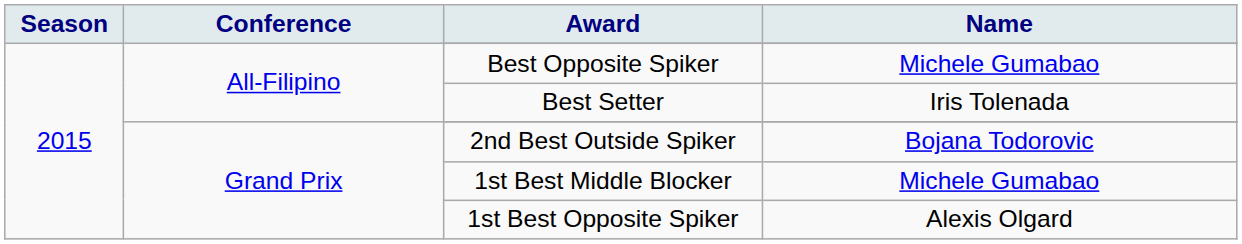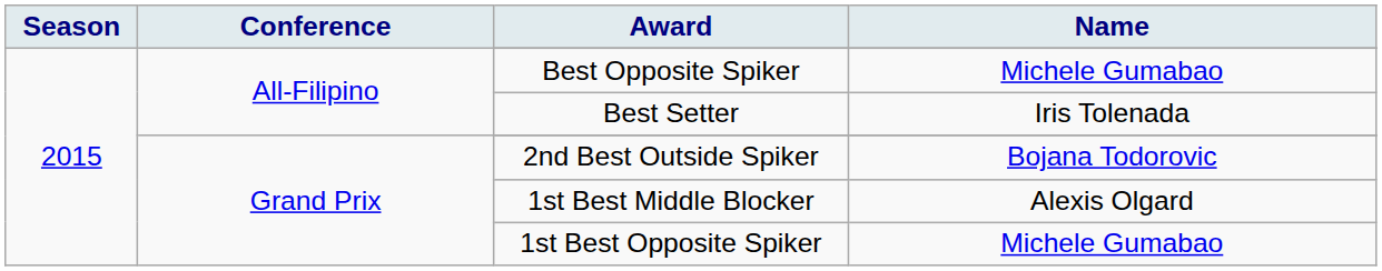 <table class="wikitable">
 <tr>
 <th width=70px style="background:#E1EBEE; color:navy; text-align: center"><strong>Season</strong></th>
 <th width=200px style="background:#E1EBEE; color:navy; text-align: center"><strong>Conference</strong></th>
 <th width=200px style="background:#E1EBEE; color:navy; text-align: center"><strong>Award</strong></th>
 <th width=300px style="background:#E1EBEE; color:navy; text-align: center"><strong>Name</strong></th>
 </tr>
 <tr align=center>
 <td rowspan=7><a href='#'>2015</a></td>
 <td rowspan=3><a href='#'>All-Filipino</a></td>
 </tr>
 <tr align=center>
 <td>Best Opposite Spiker</td>
 <td><a href='#'>Michele Gumabao</a></td>
 </tr>
 <tr align=center>
 <td>Best Setter</td>
 <td>Iris Tolenada</td>
 </tr>
 <tr align=center>
 <td rowspan=4><a href='#'>Grand Prix</a></td>
 </tr>
 <tr align=center>
 <td>2nd Best Outside Spiker</td>
 <td> <a href='#'>Bojana Todorovic</a></td>
 </tr>
 <tr align=center>
 <td>1st Best Middle Blocker</td>
-<td><a href='#'>Michele Gumabao</a></td>
+<td> Alexis Olgard</td>
 </tr>
 <tr align=center>
 <td>1st Best Opposite Spiker</td>
-<td> Alexis Olgard</td>
+<td><a href='#'>Michele Gumabao</a></td>
 </tr>
 </table>
